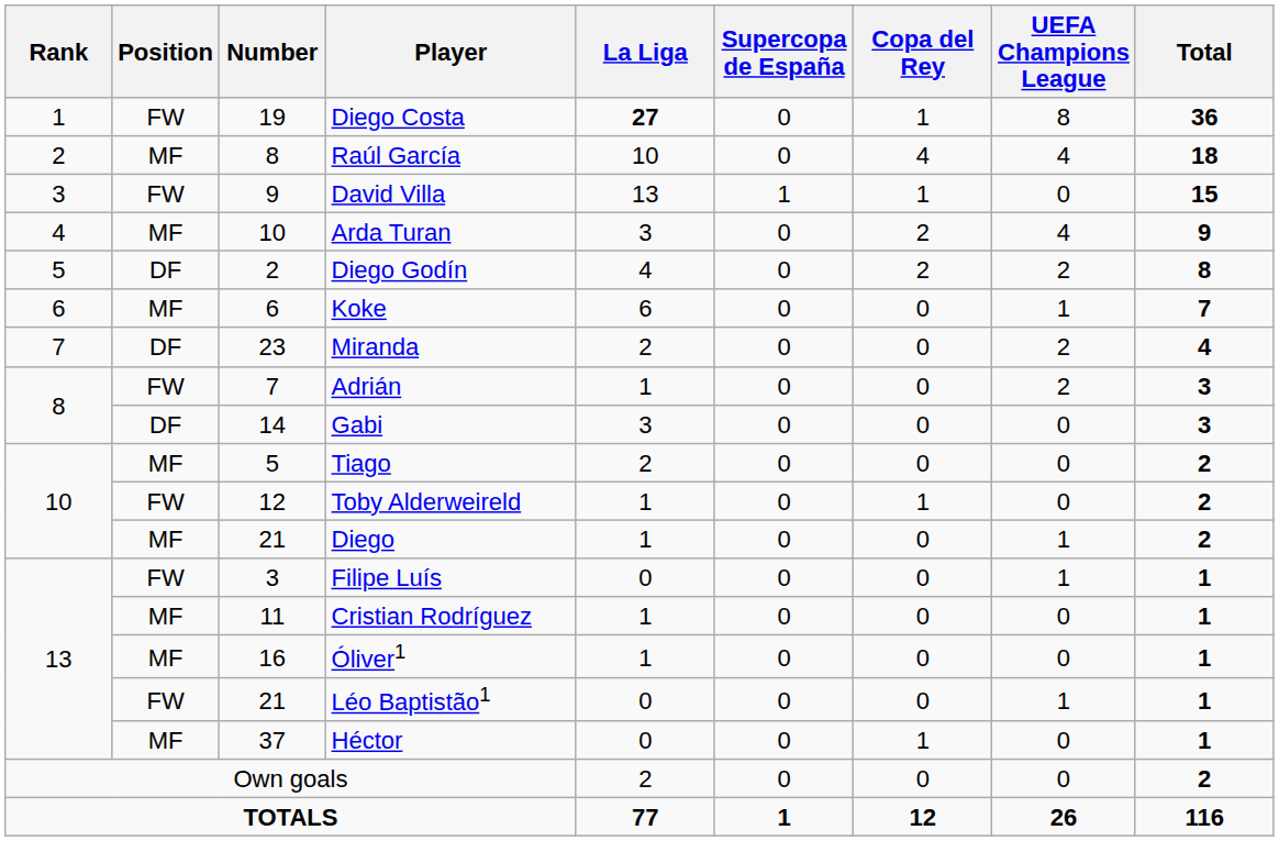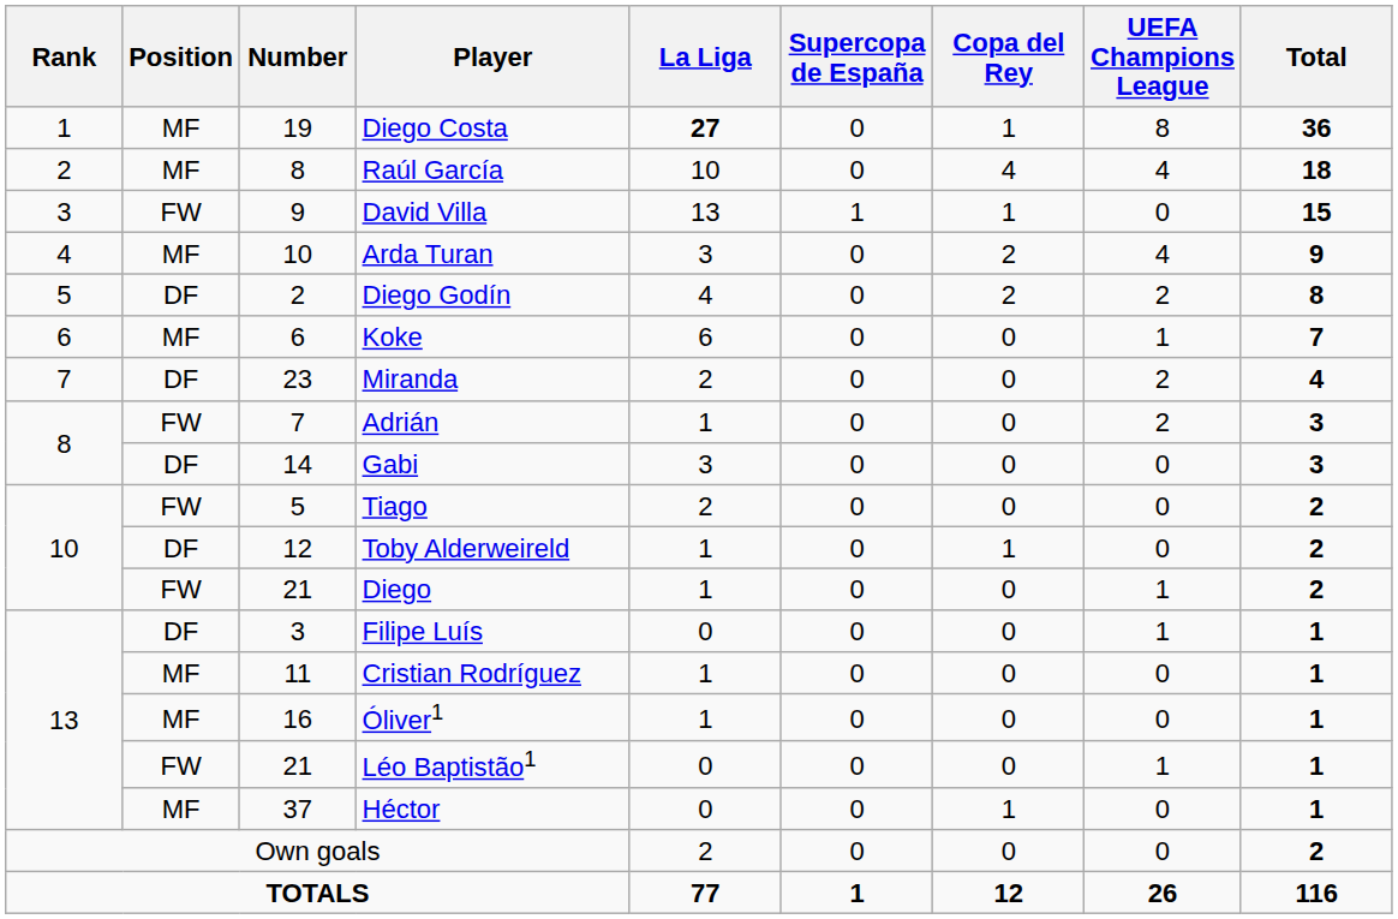 <table class="wikitable" style="font-size: 95%; text-align: center">
 <tr>
 <th width=60>Rank</th>
 <th width=60>Position</th>
 <th width=60>Number</th>
 <th width=150>Player</th>
 <th width=80><a href='#'>La Liga</a></th>
 <th width=80><a href='#'>Supercopa de España</a></th>
 <th width=80><a href='#'>Copa del Rey</a></th>
 <th width=80><a href='#'>UEFA Champions League</a></th>
 <th width=80><strong>Total</strong></th>
 </tr>
 <tr>
 <td>1</td>
-<td>FW</td>
+<td>MF</td>
 <td>19</td>
 <td align=left> <a href='#'>Diego Costa</a></td>
 <td><strong>27</strong></td>
 <td>0</td>
 <td>1</td>
 <td>8</td>
 <td><strong>36</strong></td>
 </tr>
 <tr>
 <td>2</td>
 <td>MF</td>
 <td>8</td>
 <td align=left> <a href='#'>Raúl García</a></td>
 <td>10</td>
 <td>0</td>
 <td>4</td>
 <td>4</td>
 <td><strong>18</strong></td>
 </tr>
 <tr>
 <td>3</td>
 <td>FW</td>
 <td>9</td>
 <td align=left> <a href='#'>David Villa</a></td>
 <td>13</td>
 <td>1</td>
 <td>1</td>
 <td>0</td>
 <td><strong>15</strong></td>
 </tr>
 <tr>
 <td>4</td>
 <td>MF</td>
 <td>10</td>
 <td align=left> <a href='#'>Arda Turan</a></td>
 <td>3</td>
 <td>0</td>
 <td>2</td>
 <td>4</td>
 <td><strong>9</strong></td>
 </tr>
 <tr>
 <td>5</td>
 <td>DF</td>
 <td>2</td>
 <td align=left> <a href='#'>Diego Godín</a></td>
 <td>4</td>
 <td>0</td>
 <td>2</td>
 <td>2</td>
 <td><strong>8</strong></td>
 </tr>
 <tr>
 <td>6</td>
 <td>MF</td>
 <td>6</td>
 <td align=left> <a href='#'>Koke</a></td>
 <td>6</td>
 <td>0</td>
 <td>0</td>
 <td>1</td>
 <td><strong>7</strong></td>
 </tr>
 <tr>
 <td>7</td>
 <td>DF</td>
 <td>23</td>
 <td align=left> <a href='#'>Miranda</a></td>
 <td>2</td>
 <td>0</td>
 <td>0</td>
 <td>2</td>
 <td><strong>4</strong></td>
 </tr>
 <tr>
 <td rowspan="2">8</td>
 <td>FW</td>
 <td>7</td>
 <td align=left> <a href='#'>Adrián</a></td>
 <td>1</td>
 <td>0</td>
 <td>0</td>
 <td>2</td>
 <td><strong>3</strong></td>
 </tr>
 <tr>
 <td>DF</td>
 <td>14</td>
 <td align=left> <a href='#'>Gabi</a></td>
 <td>3</td>
 <td>0</td>
 <td>0</td>
 <td>0</td>
 <td><strong>3</strong></td>
 </tr>
 <tr>
 <td rowspan="3">10</td>
-<td>MF</td>
+<td>FW</td>
 <td>5</td>
 <td align=left> <a href='#'>Tiago</a></td>
 <td>2</td>
 <td>0</td>
 <td>0</td>
 <td>0</td>
 <td><strong>2</strong></td>
 </tr>
 <tr>
-<td>FW</td>
+<td>DF</td>
 <td>12</td>
 <td align=left> <a href='#'>Toby Alderweireld</a></td>
 <td>1</td>
 <td>0</td>
 <td>1</td>
 <td>0</td>
 <td><strong>2</strong></td>
 </tr>
 <tr>
-<td>MF</td>
+<td>FW</td>
 <td>21</td>
 <td align=left> <a href='#'>Diego</a></td>
 <td>1</td>
 <td>0</td>
 <td>0</td>
 <td>1</td>
 <td><strong>2</strong></td>
 </tr>
 <tr>
 <td rowspan="5">13</td>
-<td>FW</td>
+<td>DF</td>
 <td>3</td>
 <td align=left> <a href='#'>Filipe Luís</a></td>
 <td>0</td>
 <td>0</td>
 <td>0</td>
 <td>1</td>
 <td><strong>1</strong></td>
 </tr>
 <tr>
 <td>MF</td>
 <td>11</td>
 <td align=left> <a href='#'>Cristian Rodríguez</a></td>
 <td>1</td>
 <td>0</td>
 <td>0</td>
 <td>0</td>
 <td><strong>1</strong></td>
 </tr>
 <tr>
 <td>MF</td>
 <td>16</td>
 <td align=left> <a href='#'>Óliver</a><sup>1</sup></td>
 <td>1</td>
 <td>0</td>
 <td>0</td>
 <td>0</td>
 <td><strong>1</strong></td>
 </tr>
 <tr>
 <td>FW</td>
 <td>21</td>
 <td align=left> <a href='#'>Léo Baptistão</a><sup>1</sup></td>
 <td>0</td>
 <td>0</td>
 <td>0</td>
 <td>1</td>
 <td><strong>1</strong></td>
 </tr>
 <tr>
 <td>MF</td>
 <td>37</td>
 <td align=left> <a href='#'>Héctor</a></td>
 <td>0</td>
 <td>0</td>
 <td>1</td>
 <td>0</td>
 <td><strong>1</strong></td>
 </tr>
 <tr>
 <td colspan=4>Own goals</td>
 <td>2</td>
 <td>0</td>
 <td>0</td>
 <td>0</td>
 <td><strong>2</strong></td>
 </tr>
 <tr>
 <td colspan="4"><strong>TOTALS</strong></td>
 <td><strong>77</strong></td>
 <td><strong>1</strong></td>
 <td><strong>12</strong></td>
 <td><strong>26</strong></td>
 <td><strong>116</strong></td>
 </tr>
 </table>
